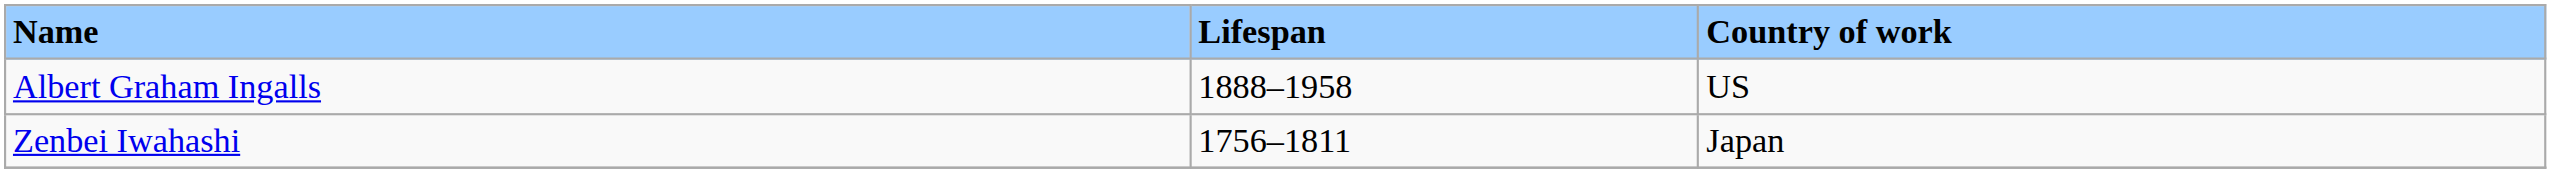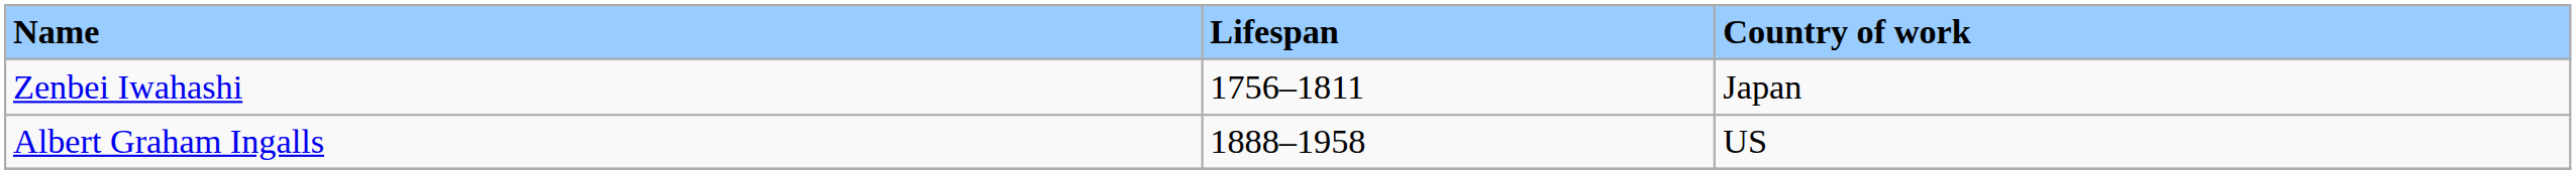 <table class="wikitable" style="width:75%; background:light blue; color:black">
 <tr>
 <td width="35%" bgcolor="#99ccff"><strong>Name</strong></td>
 <td width="15%" bgcolor="#99ccff"><strong> Lifespan</strong></td>
 <td width="25%" bgcolor="#99ccff"><strong> Country of work </strong></td>
 </tr>
 <tr>
+<td><a href='#'>Zenbei Iwahashi</a></td>
+<td>1756–1811</td>
+<td>Japan</td>
+</tr>
+<tr>
 <td><a href='#'>Albert Graham Ingalls</a></td>
 <td>1888–1958</td>
 <td>US</td>
 </tr>
 <tr>
-<td><a href='#'>Zenbei Iwahashi</a></td>
-<td>1756–1811</td>
-<td>Japan</td>
-</tr>
-<tr>
 </tr>
 </table>
